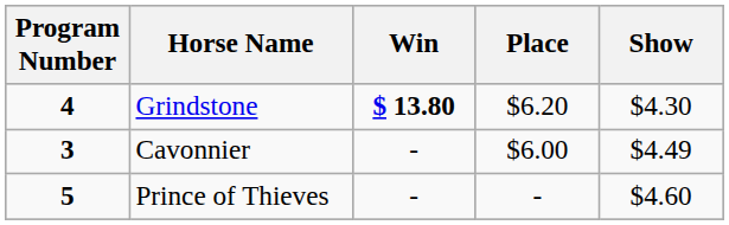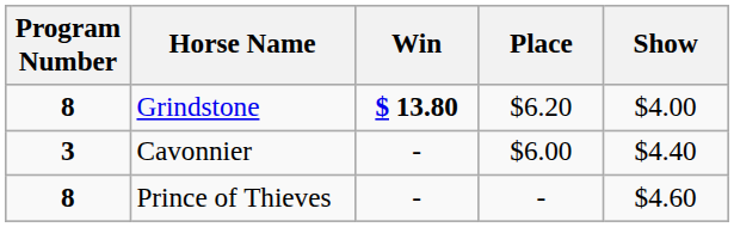 <table class="wikitable sortable" style="font-size:90%">
 <tr>
 <th width="58px">Program<br>Number</th>
 <th width="110px">Horse Name<br></th>
 <th width="58px">Win<br></th>
 <th width="58px">Place<br></th>
 <th width="58px">Show</th>
 </tr>
 <tr>
-<td align=center><strong>4</strong></td>
+<td align=center><strong>8</strong></td>
 <td><a href='#'>Grindstone</a></td>
 <td align=center><strong><a href='#'>$</a> 13.80</strong></td>
 <td align=center>$6.20</td>
-<td align=center>$4.30</td>
+<td align=center>$4.00</td>
 </tr>
 <tr>
 <td align=center><strong>3</strong></td>
 <td>Cavonnier</td>
 <td align=center>-</td>
 <td align=center>$6.00</td>
-<td align=center>$4.49</td>
+<td align=center>$4.40</td>
 </tr>
 <tr>
-<td align=center><strong>5</strong></td>
+<td align=center><strong>8</strong></td>
 <td>Prince of Thieves</td>
 <td align=center>-</td>
 <td align=center>-</td>
 <td align=center>$4.60</td>
 </tr>
 </table>
